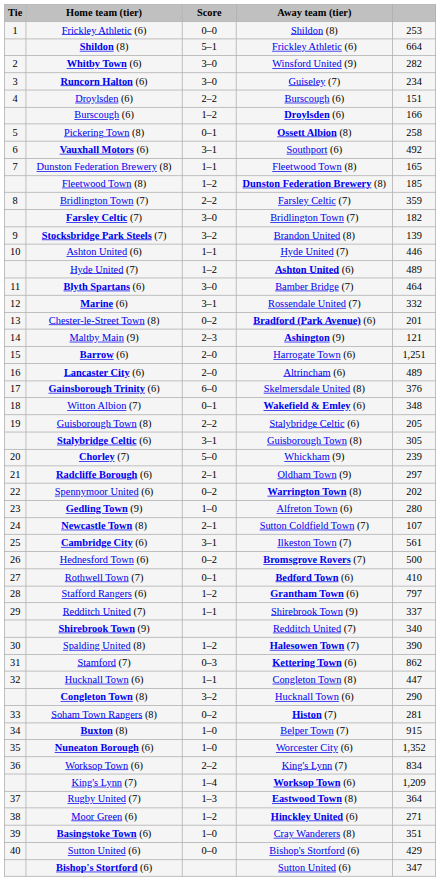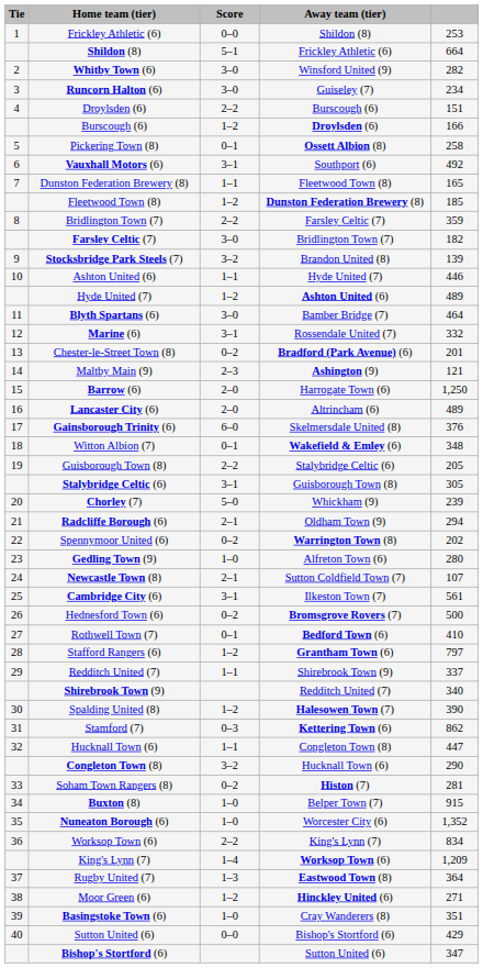 <table class="wikitable" style="width: 600px; background:WhiteSmoke; text-align:center; font-size:90%">
 <tr>
 <td scope="col" style="width:  5.00%; background:silver;"><strong>Tie</strong></td>
 <td scope="col" style="width: 36.25%; background:silver;"><strong>Home team (tier)</strong></td>
 <td scope="col" style="width: 12.50%; background:silver;"><strong>Score</strong></td>
 <td scope="col" style="width: 36.25%; background:silver;"><strong>Away team (tier)</strong></td>
 <td scope="col" style="width: 10.00%; background:silver;"><strong></strong></td>
 </tr>
 <tr>
 <td>1</td>
 <td><a href='#'>Frickley Athletic</a> (6)</td>
 <td>0–0</td>
 <td><a href='#'>Shildon</a> (8)</td>
 <td>253</td>
 </tr>
 <tr>
 <td><em></em></td>
 <td><strong><a href='#'>Shildon</a></strong> (8)</td>
 <td>5–1</td>
 <td><a href='#'>Frickley Athletic</a> (6)</td>
 <td>664</td>
 </tr>
 <tr>
 <td>2</td>
 <td><strong><a href='#'>Whitby Town</a></strong> (6)</td>
 <td>3–0</td>
 <td><a href='#'>Winsford United</a> (9)</td>
 <td>282</td>
 </tr>
 <tr>
 <td>3</td>
 <td><strong><a href='#'>Runcorn Halton</a></strong> (6)</td>
 <td>3–0</td>
 <td><a href='#'>Guiseley</a> (7)</td>
 <td>234</td>
 </tr>
 <tr>
 <td>4</td>
 <td><a href='#'>Droylsden</a> (6)</td>
 <td>2–2</td>
 <td><a href='#'>Burscough</a> (6)</td>
 <td>151</td>
 </tr>
 <tr>
 <td><em></em></td>
 <td><a href='#'>Burscough</a> (6)</td>
 <td>1–2</td>
 <td><strong><a href='#'>Droylsden</a></strong> (6)</td>
 <td>166</td>
 </tr>
 <tr>
 <td>5</td>
 <td><a href='#'>Pickering Town</a> (8)</td>
 <td>0–1</td>
 <td><strong><a href='#'>Ossett Albion</a></strong> (8)</td>
 <td>258</td>
 </tr>
 <tr>
 <td>6</td>
 <td><strong><a href='#'>Vauxhall Motors</a></strong> (6)</td>
 <td>3–1</td>
 <td><a href='#'>Southport</a> (6)</td>
 <td>492</td>
 </tr>
 <tr>
 <td>7</td>
 <td><a href='#'>Dunston Federation Brewery</a> (8)</td>
 <td>1–1</td>
 <td><a href='#'>Fleetwood Town</a> (8)</td>
 <td>165</td>
 </tr>
 <tr>
 <td><em></em></td>
 <td><a href='#'>Fleetwood Town</a> (8)</td>
 <td>1–2</td>
 <td><strong><a href='#'>Dunston Federation Brewery</a></strong> (8)</td>
 <td>185</td>
 </tr>
 <tr>
 <td>8</td>
 <td><a href='#'>Bridlington Town</a> (7)</td>
 <td>2–2</td>
 <td><a href='#'>Farsley Celtic</a> (7)</td>
 <td>359</td>
 </tr>
 <tr>
 <td><em></em></td>
 <td><strong><a href='#'>Farsley Celtic</a></strong> (7)</td>
 <td>3–0</td>
 <td><a href='#'>Bridlington Town</a> (7)</td>
 <td>182</td>
 </tr>
 <tr>
 <td>9</td>
 <td><strong><a href='#'>Stocksbridge Park Steels</a></strong> (7)</td>
 <td>3–2</td>
 <td><a href='#'>Brandon United</a> (8)</td>
 <td>139</td>
 </tr>
 <tr>
 <td>10</td>
 <td><a href='#'>Ashton United</a> (6)</td>
 <td>1–1</td>
 <td><a href='#'>Hyde United</a> (7)</td>
 <td>446</td>
 </tr>
 <tr>
 <td><em></em></td>
 <td><a href='#'>Hyde United</a> (7)</td>
 <td>1–2</td>
 <td><strong><a href='#'>Ashton United</a></strong> (6)</td>
 <td>489</td>
 </tr>
 <tr>
 <td>11</td>
 <td><strong><a href='#'>Blyth Spartans</a></strong> (6)</td>
 <td>3–0</td>
 <td><a href='#'>Bamber Bridge</a> (7)</td>
 <td>464</td>
 </tr>
 <tr>
 <td>12</td>
 <td><strong><a href='#'>Marine</a></strong> (6)</td>
 <td>3–1</td>
 <td><a href='#'>Rossendale United</a> (7)</td>
 <td>332</td>
 </tr>
 <tr>
 <td>13</td>
 <td><a href='#'>Chester-le-Street Town</a> (8)</td>
 <td>0–2</td>
 <td><strong><a href='#'>Bradford (Park Avenue)</a></strong> (6)</td>
 <td>201</td>
 </tr>
 <tr>
 <td>14</td>
 <td><a href='#'>Maltby Main</a> (9)</td>
 <td>2–3</td>
 <td><strong><a href='#'>Ashington</a></strong> (9)</td>
 <td>121</td>
 </tr>
 <tr>
 <td>15</td>
 <td><strong><a href='#'>Barrow</a></strong> (6)</td>
 <td>2–0</td>
 <td><a href='#'>Harrogate Town</a> (6)</td>
-<td>1,251</td>
+<td>1,250</td>
 </tr>
 <tr>
 <td>16</td>
 <td><strong><a href='#'>Lancaster City</a></strong> (6)</td>
 <td>2–0</td>
 <td><a href='#'>Altrincham</a> (6)</td>
 <td>489</td>
 </tr>
 <tr>
 <td>17</td>
 <td><strong><a href='#'>Gainsborough Trinity</a></strong> (6)</td>
 <td>6–0</td>
 <td><a href='#'>Skelmersdale United</a> (8)</td>
 <td>376</td>
 </tr>
 <tr>
 <td>18</td>
 <td><a href='#'>Witton Albion</a> (7)</td>
 <td>0–1</td>
 <td><strong><a href='#'>Wakefield & Emley</a></strong> (6)</td>
 <td>348</td>
 </tr>
 <tr>
 <td>19</td>
 <td><a href='#'>Guisborough Town</a> (8)</td>
 <td>2–2</td>
 <td><a href='#'>Stalybridge Celtic</a> (6)</td>
 <td>205</td>
 </tr>
 <tr>
 <td><em></em></td>
 <td><strong><a href='#'>Stalybridge Celtic</a></strong> (6)</td>
 <td>3–1</td>
 <td><a href='#'>Guisborough Town</a> (8)</td>
 <td>305</td>
 </tr>
 <tr>
 <td>20</td>
 <td><strong><a href='#'>Chorley</a></strong> (7)</td>
 <td>5–0</td>
 <td><a href='#'>Whickham</a> (9)</td>
 <td>239</td>
 </tr>
 <tr>
 <td>21</td>
 <td><strong><a href='#'>Radcliffe Borough</a></strong> (6)</td>
 <td>2–1</td>
 <td><a href='#'>Oldham Town</a> (9)</td>
-<td>297</td>
+<td>294</td>
 </tr>
 <tr>
 <td>22</td>
 <td><a href='#'>Spennymoor United</a> (6)</td>
 <td>0–2</td>
 <td><strong><a href='#'>Warrington Town</a></strong> (8)</td>
 <td>202</td>
 </tr>
 <tr>
 <td>23</td>
 <td><strong><a href='#'>Gedling Town</a></strong> (9)</td>
 <td>1–0</td>
 <td><a href='#'>Alfreton Town</a> (6)</td>
 <td>280</td>
 </tr>
 <tr>
 <td>24</td>
 <td><strong><a href='#'>Newcastle Town</a></strong> (8)</td>
 <td>2–1</td>
 <td><a href='#'>Sutton Coldfield Town</a> (7)</td>
 <td>107</td>
 </tr>
 <tr>
 <td>25</td>
 <td><strong><a href='#'>Cambridge City</a></strong> (6)</td>
 <td>3–1</td>
 <td><a href='#'>Ilkeston Town</a> (7)</td>
 <td>561</td>
 </tr>
 <tr>
 <td>26</td>
 <td><a href='#'>Hednesford Town</a> (6)</td>
 <td>0–2</td>
 <td><strong><a href='#'>Bromsgrove Rovers</a></strong> (7)</td>
 <td>500</td>
 </tr>
 <tr>
 <td>27</td>
 <td><a href='#'>Rothwell Town</a> (7)</td>
 <td>0–1</td>
 <td><strong><a href='#'>Bedford Town</a></strong> (6)</td>
 <td>410</td>
 </tr>
 <tr>
 <td>28</td>
 <td><a href='#'>Stafford Rangers</a> (6)</td>
 <td>1–2</td>
 <td><strong><a href='#'>Grantham Town</a></strong> (6)</td>
 <td>797</td>
 </tr>
 <tr>
 <td>29</td>
 <td><a href='#'>Redditch United</a> (7)</td>
 <td>1–1</td>
 <td><a href='#'>Shirebrook Town</a> (9)</td>
 <td>337</td>
 </tr>
 <tr>
 <td><em></em></td>
 <td><strong><a href='#'>Shirebrook Town</a></strong> (9)</td>
 <td></td>
 <td><a href='#'>Redditch United</a> (7)</td>
 <td>340</td>
 </tr>
 <tr>
 <td>30</td>
 <td><a href='#'>Spalding United</a> (8)</td>
 <td>1–2</td>
 <td><strong><a href='#'>Halesowen Town</a></strong> (7)</td>
 <td>390</td>
 </tr>
 <tr>
 <td>31</td>
 <td><a href='#'>Stamford</a> (7)</td>
 <td>0–3</td>
 <td><strong><a href='#'>Kettering Town</a></strong> (6)</td>
 <td>862</td>
 </tr>
 <tr>
 <td>32</td>
 <td><a href='#'>Hucknall Town</a> (6)</td>
 <td>1–1</td>
 <td><a href='#'>Congleton Town</a> (8)</td>
 <td>447</td>
 </tr>
 <tr>
 <td><em></em></td>
 <td><strong><a href='#'>Congleton Town</a></strong> (8)</td>
 <td>3–2</td>
 <td><a href='#'>Hucknall Town</a> (6)</td>
 <td>290</td>
 </tr>
 <tr>
 <td>33</td>
 <td><a href='#'>Soham Town Rangers</a> (8)</td>
 <td>0–2</td>
 <td><strong><a href='#'>Histon</a></strong> (7)</td>
 <td>281</td>
 </tr>
 <tr>
 <td>34</td>
 <td><strong><a href='#'>Buxton</a></strong> (8)</td>
 <td>1–0</td>
 <td><a href='#'>Belper Town</a> (7)</td>
 <td>915</td>
 </tr>
 <tr>
 <td>35</td>
 <td><strong><a href='#'>Nuneaton Borough</a></strong> (6)</td>
 <td>1–0</td>
 <td><a href='#'>Worcester City</a> (6)</td>
 <td>1,352</td>
 </tr>
 <tr>
 <td>36</td>
 <td><a href='#'>Worksop Town</a> (6)</td>
 <td>2–2</td>
 <td><a href='#'>King's Lynn</a> (7)</td>
 <td>834</td>
 </tr>
 <tr>
 <td><em></em></td>
 <td><a href='#'>King's Lynn</a> (7)</td>
 <td>1–4</td>
 <td><strong><a href='#'>Worksop Town</a></strong> (6)</td>
 <td>1,209</td>
 </tr>
 <tr>
 <td>37</td>
 <td><a href='#'>Rugby United</a> (7)</td>
 <td>1–3</td>
 <td><strong><a href='#'>Eastwood Town</a></strong> (8)</td>
 <td>364</td>
 </tr>
 <tr>
 <td>38</td>
 <td><a href='#'>Moor Green</a> (6)</td>
 <td>1–2</td>
 <td><strong><a href='#'>Hinckley United</a></strong> (6)</td>
 <td>271</td>
 </tr>
 <tr>
 <td>39</td>
 <td><strong><a href='#'>Basingstoke Town</a></strong> (6)</td>
 <td>1–0</td>
 <td><a href='#'>Cray Wanderers</a> (8)</td>
 <td>351</td>
 </tr>
 <tr>
 <td>40</td>
 <td><a href='#'>Sutton United</a> (6)</td>
 <td>0–0</td>
 <td><a href='#'>Bishop's Stortford</a> (6)</td>
 <td>429</td>
 </tr>
 <tr>
 <td><em></em></td>
 <td><strong><a href='#'>Bishop's Stortford</a></strong> (6)</td>
 <td></td>
 <td><a href='#'>Sutton United</a> (6)</td>
 <td>347</td>
 </tr>
 </table>
